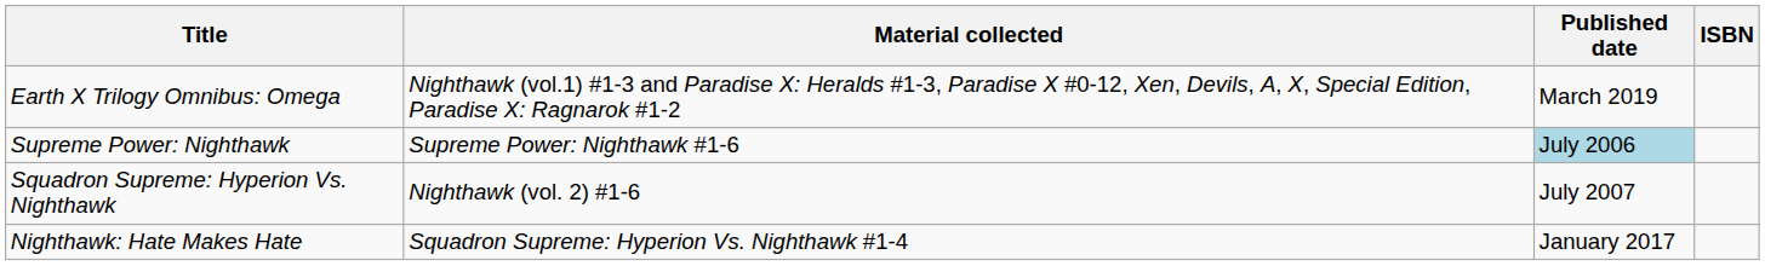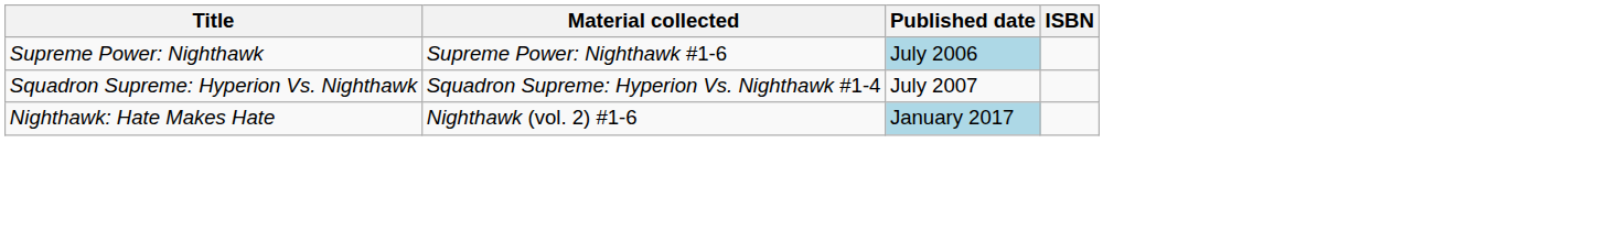 <table class="wikitable">
 <tr>
 <th>Title</th>
 <th>Material collected</th>
 <th>Published date</th>
 <th>ISBN</th>
-</tr>
-<tr>
-<td><em>Earth X Trilogy Omnibus: Omega</em></td>
-<td><em>Nighthawk</em> (vol.1) #1-3 and <em>Paradise X: Heralds</em> #1-3, <em>Paradise X</em> #0-12, <em>Xen</em>, <em>Devils</em>, <em>A</em>, <em>X</em>, <em>Special Edition</em>, <em>Paradise X: Ragnarok</em> #1-2</td>
-<td>March 2019</td>
-<td></td>
 </tr>
 <tr>
 <td><em>Supreme Power: Nighthawk</em></td>
 <td><em>Supreme Power: Nighthawk</em> #1-6</td>
 <td style="background: lightblue;">July 2006</td>
 <td></td>
 </tr>
 <tr>
 <td><em>Squadron Supreme: Hyperion Vs. Nighthawk</em></td>
-<td><em>Nighthawk</em> (vol. 2) #1-6</td>
+<td><em>Squadron Supreme: Hyperion Vs. Nighthawk</em> #1-4</td>
 <td>July 2007</td>
 <td></td>
 </tr>
 <tr>
 <td><em>Nighthawk: Hate Makes Hate</em></td>
-<td><em>Squadron Supreme: Hyperion Vs. Nighthawk</em> #1-4</td>
-<td>January 2017</td>
+<td><em>Nighthawk</em> (vol. 2) #1-6</td>
+<td style="background: lightblue;">January 2017</td>
 <td></td>
 </tr>
 </table>
